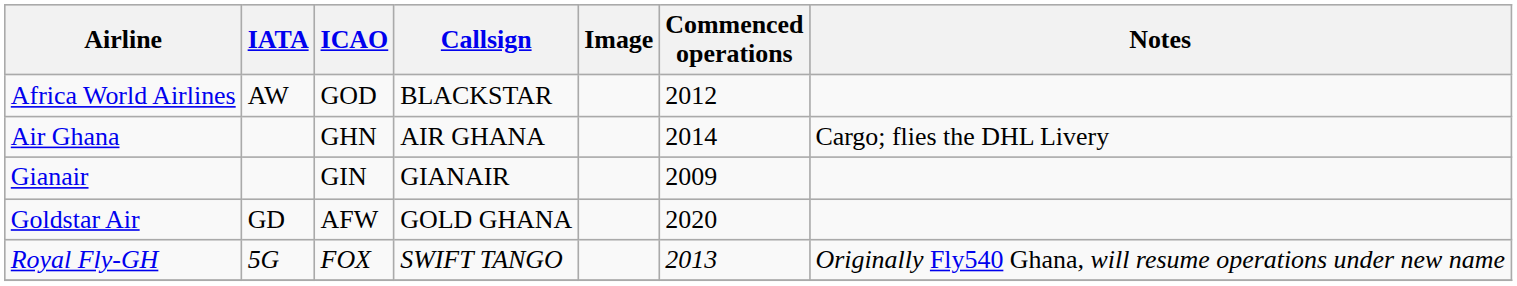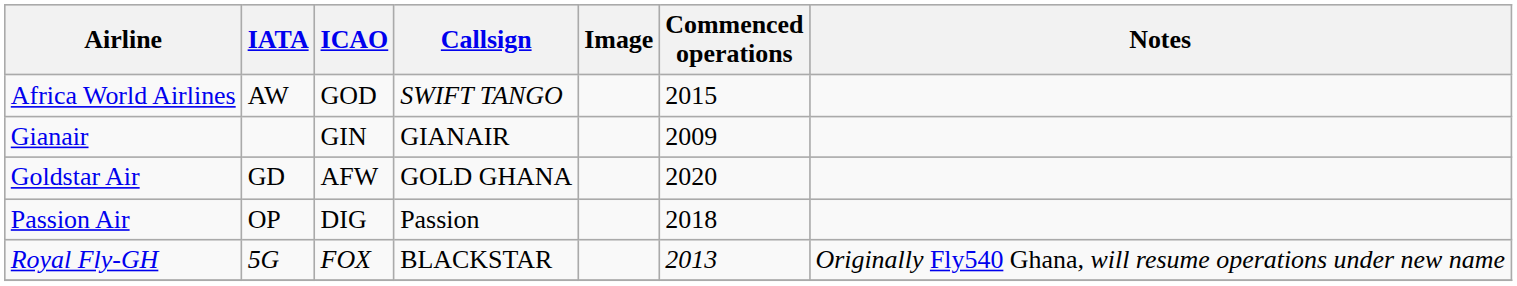 <table class="wikitable sortable">
 <tr valign="middle">
 <th>Airline</th>
 <th><a href='#'>IATA</a></th>
 <th><a href='#'>ICAO</a></th>
 <th><a href='#'>Callsign</a></th>
 <th>Image</th>
 <th>Commenced<br>operations</th>
 <th>Notes</th>
 </tr>
 <tr>
 <td><a href='#'>Africa World Airlines</a></td>
 <td>AW</td>
 <td>GOD</td>
-<td>BLACKSTAR</td>
+<td><em>SWIFT TANGO</em></td>
 <td></td>
-<td>2012</td>
+<td>2015</td>
 <td></td>
-</tr>
-<tr>
-<td><a href='#'>Air Ghana</a></td>
-<td></td>
-<td>GHN</td>
-<td>AIR GHANA</td>
-<td></td>
-<td>2014</td>
-<td>Cargo; flies the DHL Livery</td>
 </tr>
 <tr>
 <td><a href='#'>Gianair</a></td>
 <td></td>
 <td>GIN</td>
 <td>GIANAIR</td>
 <td></td>
 <td>2009</td>
 <td></td>
 </tr>
 <tr>
 <td><a href='#'>Goldstar Air</a></td>
 <td>GD</td>
 <td>AFW</td>
 <td>GOLD GHANA</td>
 <td></td>
 <td>2020</td>
 <td></td>
 </tr>
 <tr>
+<td><a href='#'>Passion Air</a></td>
+<td>OP</td>
+<td>DIG</td>
+<td>Passion</td>
+<td></td>
+<td>2018</td>
+<td></td>
+</tr>
+<tr>
 <td><em><a href='#'>Royal Fly-GH</a></em></td>
 <td><em>5G </em></td>
 <td><em>FOX</em></td>
-<td><em>SWIFT TANGO</em></td>
+<td>BLACKSTAR</td>
 <td></td>
 <td><em>2013</em></td>
 <td><em>Originally </em><a href='#'>Fly540</a> Ghana<em>, will resume operations under new name</em></td>
 </tr>
 <tr>
 </tr>
 </table>
